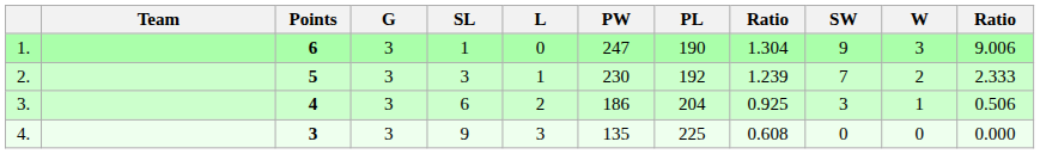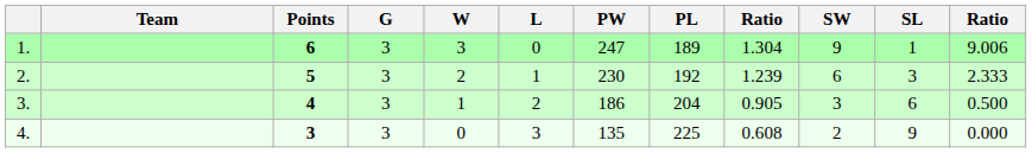 <table class=wikitable style="text-align:center">
 <tr style="background: #DCDCDC">
 <th width="25"></th>
 <th width="200">Team</th>
 <th width="60">Points</th>
 <th width="60">G</th>
-<th width="60">SL</th>
+<th width="60">W</th>
 <th width="60">L</th>
 <th width="60">PW</th>
 <th width="60">PL</th>
 <th width="60">Ratio</th>
 <th width="60">SW</th>
-<th width="60">W</th>
+<th width="60">SL</th>
 <th width="60">Ratio</th>
 </tr>
 <tr style="background: #AAFFAA">
 <td>1.</td>
 <td align=left></td>
 <td><strong>6</strong></td>
 <td>3</td>
-<td>1</td>
+<td>3</td>
 <td>0</td>
 <td>247</td>
-<td>190</td>
+<td>189</td>
 <td>1.304</td>
 <td>9</td>
-<td>3</td>
+<td>1</td>
 <td>9.006</td>
 </tr>
 <tr style="background: #CCFFCC">
 <td>2.</td>
 <td align=left></td>
 <td><strong>5</strong></td>
 <td>3</td>
-<td>3</td>
+<td>2</td>
 <td>1</td>
 <td>230</td>
 <td>192</td>
 <td>1.239</td>
-<td>7</td>
-<td>2</td>
+<td>6</td>
+<td>3</td>
 <td>2.333</td>
 </tr>
 <tr style="background: #CCFFCC">
 <td>3.</td>
 <td align=left></td>
 <td><strong>4</strong></td>
 <td>3</td>
-<td>6</td>
+<td>1</td>
 <td>2</td>
 <td>186</td>
 <td>204</td>
-<td>0.925</td>
+<td>0.905</td>
 <td>3</td>
-<td>1</td>
-<td>0.506</td>
+<td>6</td>
+<td>0.500</td>
 </tr>
 <tr style="background: #EEFFEE">
 <td>4.</td>
 <td align=left></td>
 <td><strong>3</strong></td>
 <td>3</td>
-<td>9</td>
+<td>0</td>
 <td>3</td>
 <td>135</td>
 <td>225</td>
 <td>0.608</td>
-<td>0</td>
-<td>0</td>
+<td>2</td>
+<td>9</td>
 <td>0.000</td>
 </tr>
 </table>
